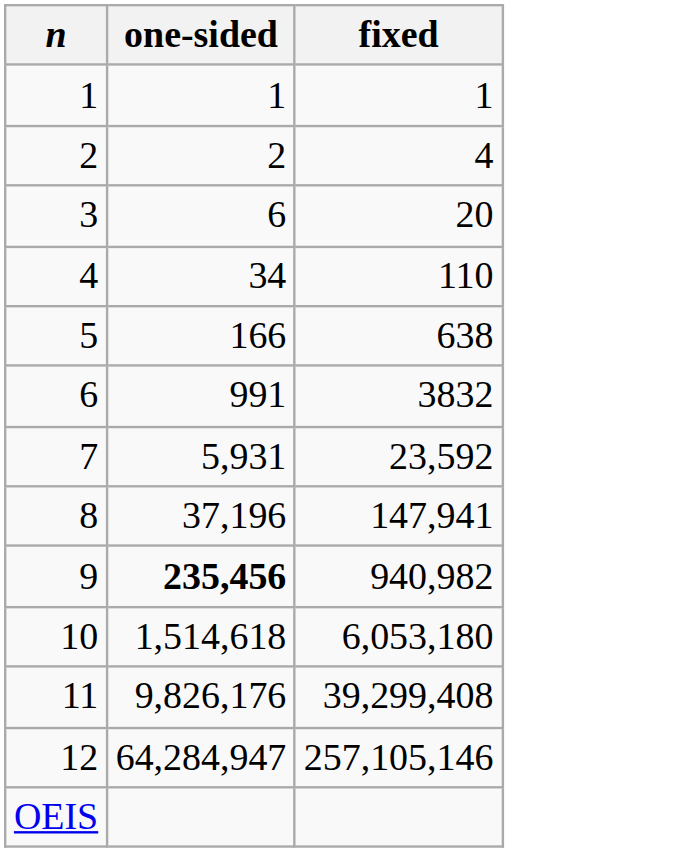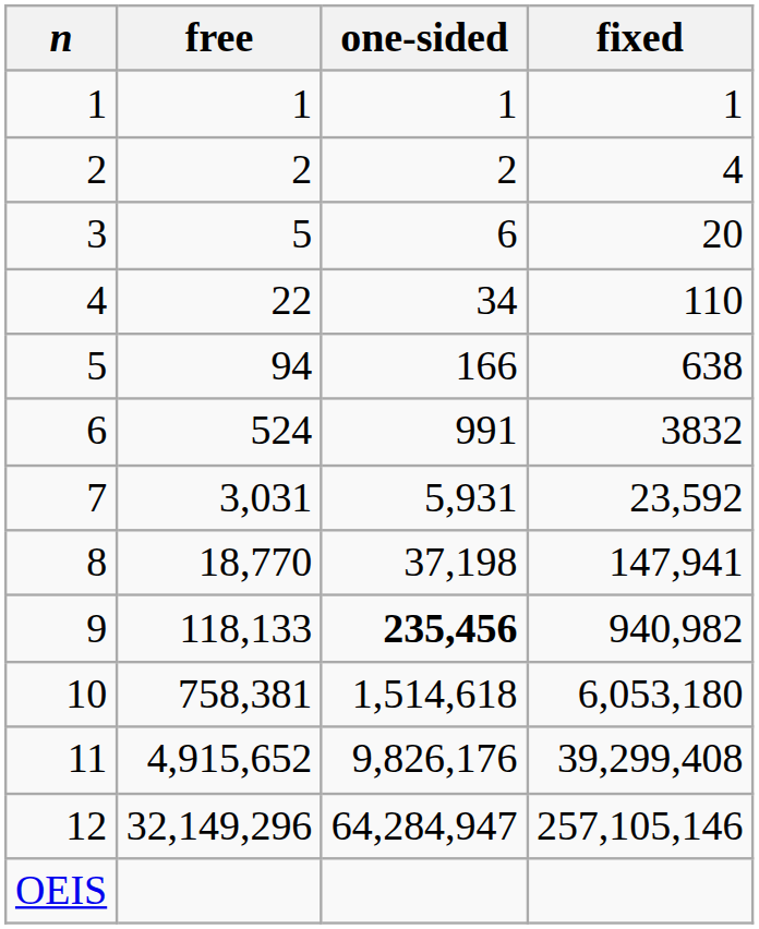 <table class=wikitable>
 <tr>
 <th><em>n</em></th>
+<th>free</th>
 <th>one-sided</th>
 <th>fixed</th>
 </tr>
 <tr align=right>
 <td>1</td>
 <td>1</td>
 <td>1</td>
+<td>1</td>
 </tr>
 <tr align=right>
+<td>2</td>
 <td>2</td>
 <td>2</td>
 <td>4</td>
 </tr>
 <tr align=right>
 <td>3</td>
+<td>5</td>
 <td>6</td>
 <td>20</td>
 </tr>
 <tr align=right>
 <td>4</td>
+<td>22</td>
 <td>34</td>
 <td>110</td>
 </tr>
 <tr align=right>
 <td>5</td>
+<td>94</td>
 <td>166</td>
 <td>638</td>
 </tr>
 <tr align=right>
 <td>6</td>
+<td>524</td>
 <td>991</td>
 <td>3832</td>
 </tr>
 <tr align=right>
 <td>7</td>
+<td>3,031</td>
 <td>5,931</td>
 <td>23,592</td>
 </tr>
 <tr align=right>
 <td>8</td>
-<td>37,196</td>
+<td>18,770</td>
+<td>37,198</td>
 <td>147,941</td>
 </tr>
 <tr align=right>
 <td>9</td>
+<td>118,133</td>
 <td><strong>235,456</strong></td>
 <td>940,982</td>
 </tr>
 <tr align=right>
 <td>10</td>
+<td>758,381</td>
 <td>1,514,618</td>
 <td>6,053,180</td>
 </tr>
 <tr align=right>
 <td>11</td>
+<td>4,915,652</td>
 <td>9,826,176</td>
 <td>39,299,408</td>
 </tr>
 <tr align=right>
 <td>12</td>
+<td>32,149,296</td>
 <td>64,284,947</td>
 <td>257,105,146</td>
 </tr>
 <tr align=right>
 <td><a href='#'>OEIS</a></td>
 <td></td>
 <td></td>
+<td></td>
 </tr>
 </table>
